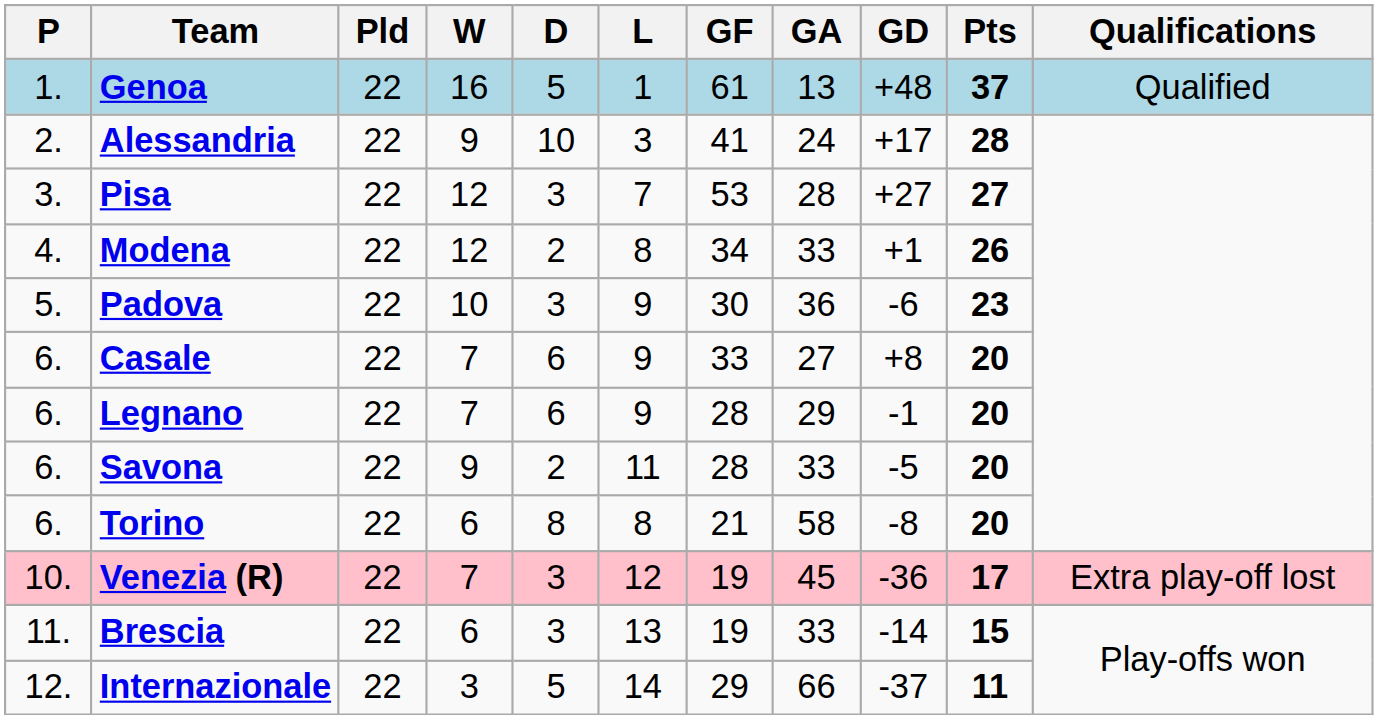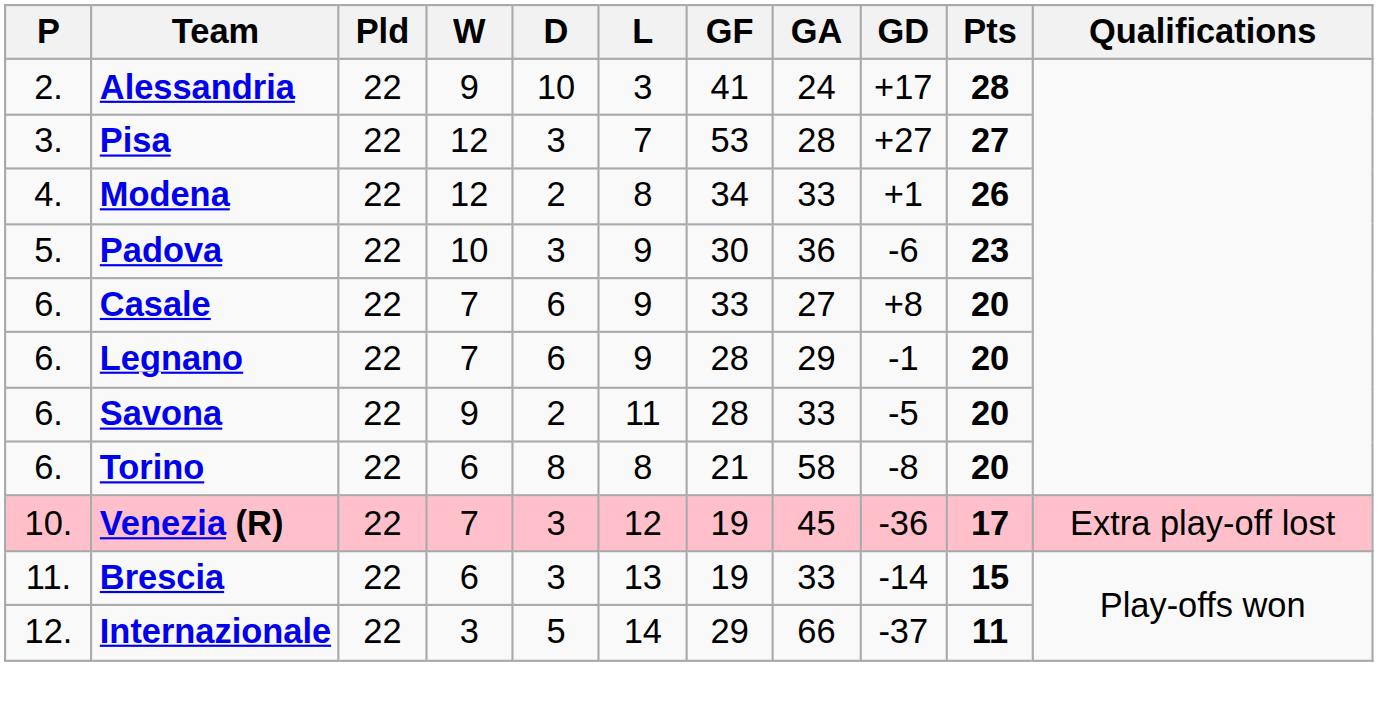 <table class="wikitable sortable" style="text-align: center;">
 <tr>
 <th width=33>P<br></th>
 <th width=100>Team<br></th>
 <th width=33>Pld<br></th>
 <th width=33>W<br></th>
 <th width=33>D<br></th>
 <th width=33>L<br></th>
 <th width=33>GF<br></th>
 <th width=33>GA<br></th>
 <th width=33>GD<br></th>
 <th width=33>Pts<br></th>
 <th class="unsortable" width=150>Qualifications<br></th>
-</tr>
-<tr style="background: Lightblue;">
-<td>1.</td>
-<td align="left"><strong><a href='#'>Genoa</a></strong></td>
-<td>22</td>
-<td>16</td>
-<td>5</td>
-<td>1</td>
-<td>61</td>
-<td>13</td>
-<td>+48</td>
-<td><strong>37</strong></td>
-<td>Qualified</td>
 </tr>
 <tr>
 <td>2.</td>
 <td align="left"><strong><a href='#'>Alessandria</a></strong></td>
 <td>22</td>
 <td>9</td>
 <td>10</td>
 <td>3</td>
 <td>41</td>
 <td>24</td>
 <td>+17</td>
 <td><strong>28</strong></td>
 <td rowspan=8></td>
 </tr>
 <tr>
 <td>3.</td>
 <td align="left"><strong><a href='#'>Pisa</a></strong></td>
 <td>22</td>
 <td>12</td>
 <td>3</td>
 <td>7</td>
 <td>53</td>
 <td>28</td>
 <td>+27</td>
 <td><strong>27</strong></td>
 </tr>
 <tr>
 <td>4.</td>
 <td align="left"><strong><a href='#'>Modena</a></strong></td>
 <td>22</td>
 <td>12</td>
 <td>2</td>
 <td>8</td>
 <td>34</td>
 <td>33</td>
 <td>+1</td>
 <td><strong>26</strong></td>
 </tr>
 <tr>
 <td>5.</td>
 <td align="left"><strong><a href='#'>Padova</a></strong></td>
 <td>22</td>
 <td>10</td>
 <td>3</td>
 <td>9</td>
 <td>30</td>
 <td>36</td>
 <td>-6</td>
 <td><strong>23</strong></td>
 </tr>
 <tr>
 <td>6.</td>
 <td align="left"><strong><a href='#'>Casale</a></strong></td>
 <td>22</td>
 <td>7</td>
 <td>6</td>
 <td>9</td>
 <td>33</td>
 <td>27</td>
 <td>+8</td>
 <td><strong>20</strong></td>
 </tr>
 <tr>
 <td>6.</td>
 <td align="left"><strong><a href='#'>Legnano</a></strong></td>
 <td>22</td>
 <td>7</td>
 <td>6</td>
 <td>9</td>
 <td>28</td>
 <td>29</td>
 <td>-1</td>
 <td><strong>20</strong></td>
 </tr>
 <tr>
 <td>6.</td>
 <td align="left"><strong><a href='#'>Savona</a></strong></td>
 <td>22</td>
 <td>9</td>
 <td>2</td>
 <td>11</td>
 <td>28</td>
 <td>33</td>
 <td>-5</td>
 <td><strong>20</strong></td>
 </tr>
 <tr>
 <td>6.</td>
 <td align="left"><strong><a href='#'>Torino</a></strong></td>
 <td>22</td>
 <td>6</td>
 <td>8</td>
 <td>8</td>
 <td>21</td>
 <td>58</td>
 <td>-8</td>
 <td><strong>20</strong></td>
 </tr>
 <tr>
 <td style="background: pink">10.</td>
 <td align="left" style="background: pink"><strong><a href='#'>Venezia</a> (R)</strong></td>
 <td style="background: pink">22</td>
 <td style="background: pink">7</td>
 <td style="background: pink">3</td>
 <td style="background: pink">12</td>
 <td style="background: pink">19</td>
 <td style="background: pink">45</td>
 <td style="background: pink">-36</td>
 <td style="background: pink"><strong>17</strong></td>
 <td style="background: pink">Extra play-off lost</td>
 </tr>
 <tr>
 <td>11.</td>
 <td align="left"><strong><a href='#'>Brescia</a></strong></td>
 <td>22</td>
 <td>6</td>
 <td>3</td>
 <td>13</td>
 <td>19</td>
 <td>33</td>
 <td>-14</td>
 <td><strong>15</strong></td>
 <td rowspan=2>Play-offs won</td>
 </tr>
 <tr>
 <td>12.</td>
 <td align="left"><strong><a href='#'>Internazionale</a></strong></td>
 <td>22</td>
 <td>3</td>
 <td>5</td>
 <td>14</td>
 <td>29</td>
 <td>66</td>
 <td>-37</td>
 <td><strong>11</strong></td>
 </tr>
 </table>
